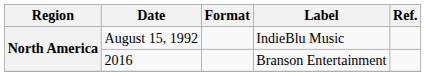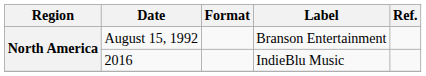 <table class="wikitable plainrowheaders">
 <tr>
 <th scope="col">Region</th>
 <th scope="col">Date</th>
 <th scope="col">Format</th>
 <th scope="col">Label</th>
 <th scope="col">Ref.</th>
 </tr>
 <tr>
 <th scope="row" rowspan="2">North America</th>
 <td>August 15, 1992</td>
 <td></td>
-<td>IndieBlu Music</td>
+<td>Branson Entertainment</td>
 <td></td>
 </tr>
 <tr>
 <td>2016</td>
 <td></td>
-<td>Branson Entertainment</td>
+<td>IndieBlu Music</td>
 <td></td>
 </tr>
 <tr>
 </tr>
 </table>
